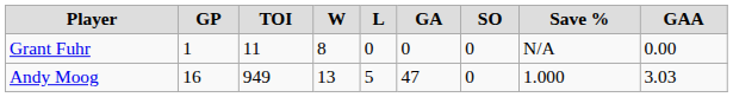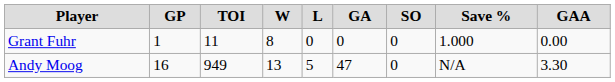 <table class="wikitable" style="width:50%;">
 <tr style="text-align:center; background:#ddd;">
 <td><strong>Player</strong></td>
 <td><strong>GP</strong></td>
 <td><strong>TOI</strong></td>
 <td><strong>W</strong></td>
 <td><strong>L</strong></td>
 <td><strong>GA</strong></td>
 <td><strong>SO</strong></td>
 <td><strong>Save %</strong></td>
 <td><strong>GAA</strong></td>
 </tr>
 <tr>
 <td><a href='#'>Grant Fuhr</a></td>
 <td>1</td>
 <td>11</td>
 <td>8</td>
 <td>0</td>
 <td>0</td>
 <td>0</td>
-<td>N/A</td>
+<td>1.000</td>
 <td>0.00</td>
 </tr>
 <tr>
 <td><a href='#'>Andy Moog</a></td>
 <td>16</td>
 <td>949</td>
 <td>13</td>
 <td>5</td>
 <td>47</td>
 <td>0</td>
-<td>1.000</td>
-<td>3.03</td>
+<td>N/A</td>
+<td>3.30</td>
 </tr>
 </table>
